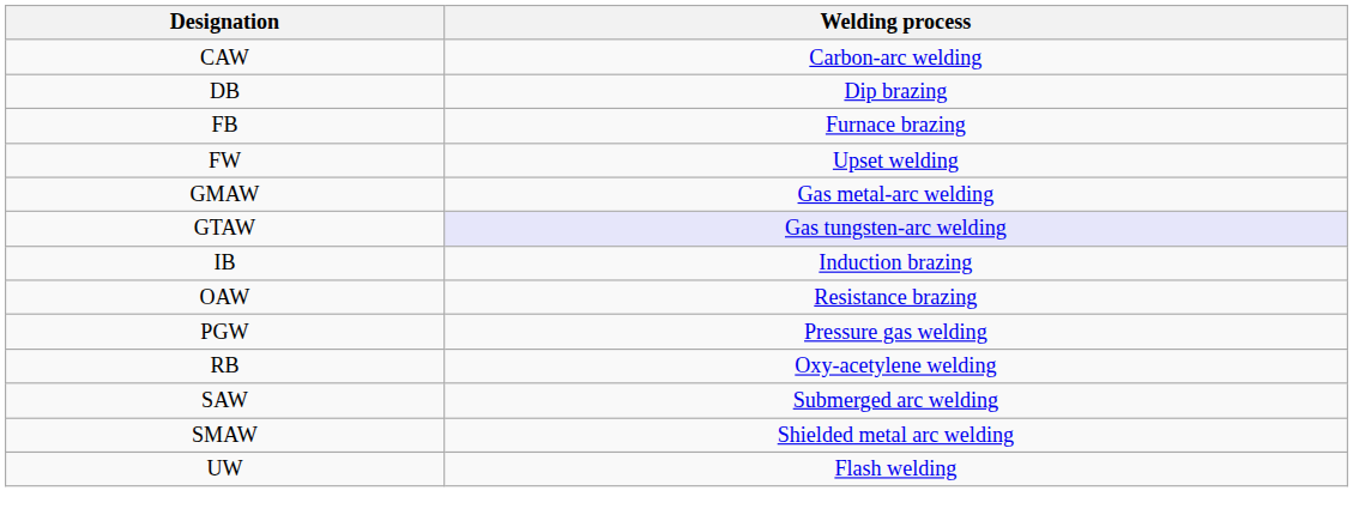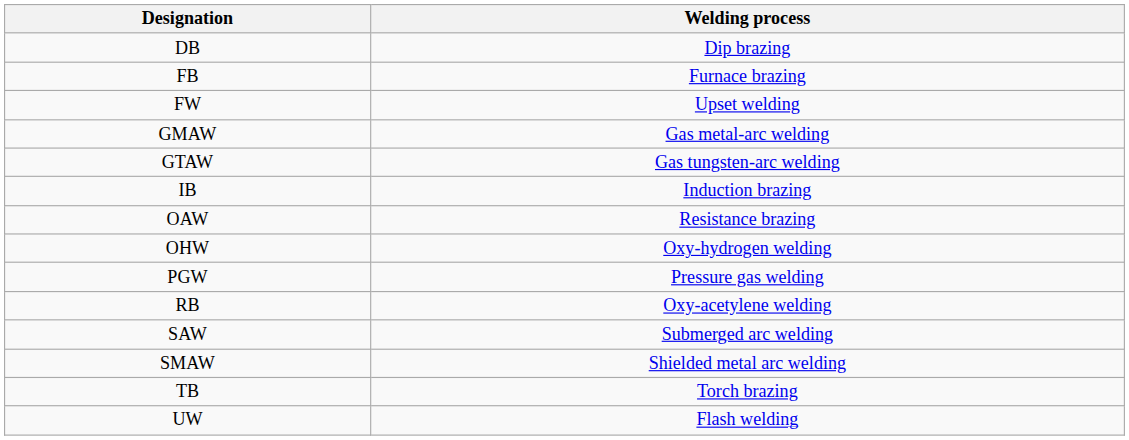 <table class="wikitable sortable" style="text-align:center; width:50%;">
 <tr>
 <th>Designation</th>
 <th>Welding process</th>
-</tr>
-<tr>
-<td>CAW</td>
-<td><a href='#'>Carbon-arc welding</a></td>
 </tr>
 <tr>
 <td>DB</td>
 <td><a href='#'>Dip brazing</a></td>
 </tr>
 <tr>
 <td>FB</td>
 <td><a href='#'>Furnace brazing</a></td>
 </tr>
 <tr>
 <td>FW</td>
 <td><a href='#'>Upset welding</a></td>
 </tr>
 <tr>
 <td>GMAW</td>
 <td><a href='#'>Gas metal-arc welding</a></td>
 </tr>
 <tr>
 <td>GTAW</td>
-<td style="background: lavender;"><a href='#'>Gas tungsten-arc welding</a></td>
+<td><a href='#'>Gas tungsten-arc welding</a></td>
 </tr>
 <tr>
 <td>IB</td>
 <td><a href='#'>Induction brazing</a></td>
 </tr>
 <tr>
 <td>OAW</td>
 <td><a href='#'>Resistance brazing</a></td>
+</tr>
+<tr>
+<td>OHW</td>
+<td><a href='#'>Oxy-hydrogen welding</a></td>
 </tr>
 <tr>
 <td>PGW</td>
 <td><a href='#'>Pressure gas welding</a></td>
 </tr>
 <tr>
 <td>RB</td>
 <td><a href='#'>Oxy-acetylene welding</a></td>
 </tr>
 <tr>
 <td>SAW</td>
 <td><a href='#'>Submerged arc welding</a></td>
 </tr>
 <tr>
 <td>SMAW</td>
 <td><a href='#'>Shielded metal arc welding</a></td>
 </tr>
 <tr>
+<td>TB</td>
+<td><a href='#'>Torch brazing</a></td>
+</tr>
+<tr>
 <td>UW</td>
 <td><a href='#'>Flash welding</a></td>
 </tr>
 </table>
